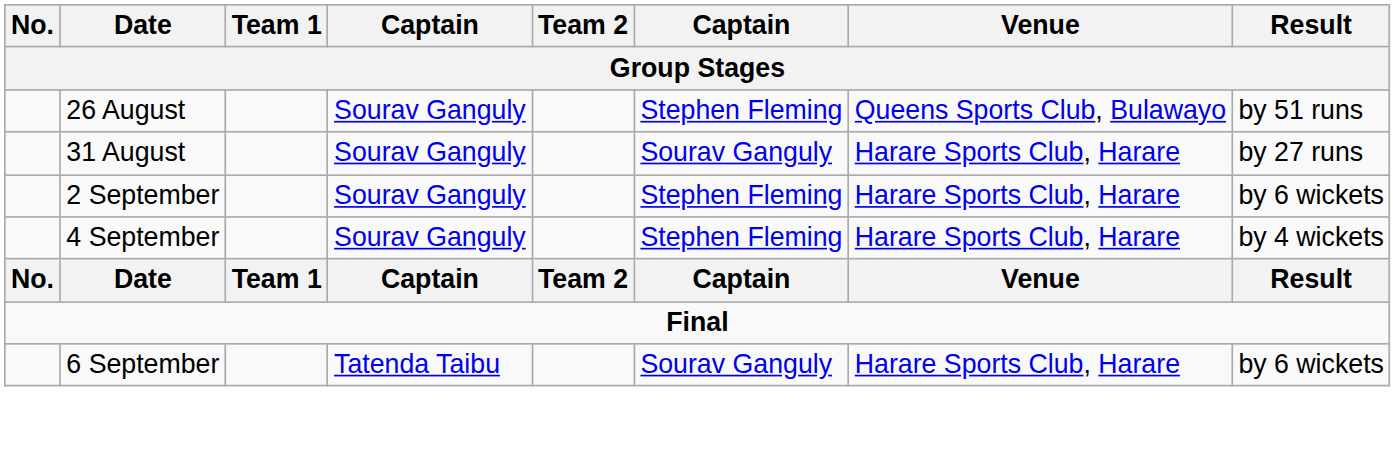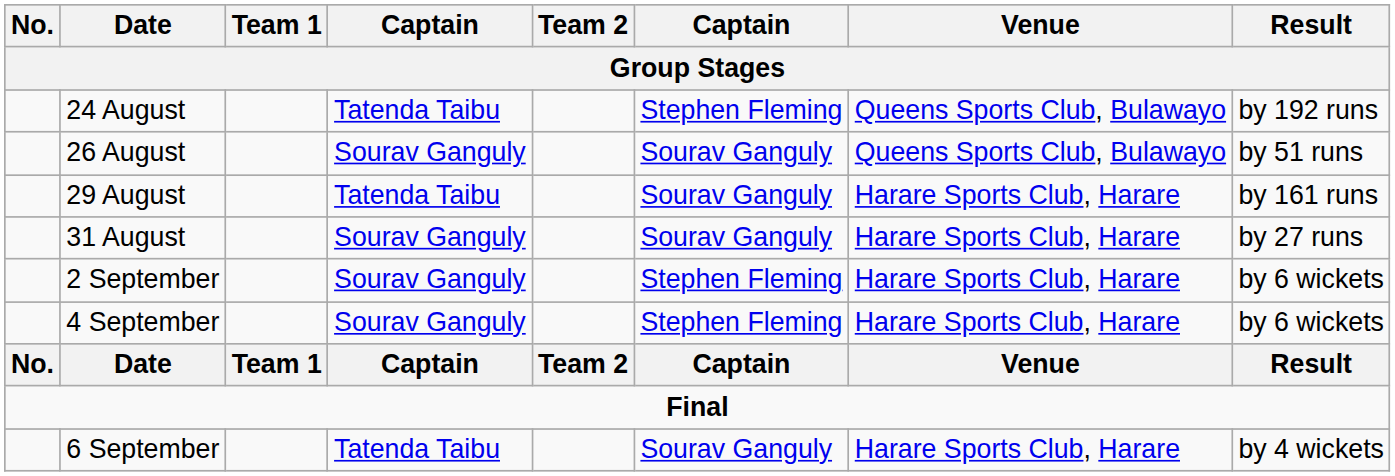 <table class="wikitable">
 <tr>
 <th>No.</th>
 <th>Date</th>
 <th>Team 1</th>
 <th>Captain</th>
 <th>Team 2</th>
 <th>Captain</th>
 <th>Venue</th>
 <th>Result</th>
 </tr>
 <tr>
 <th colspan="8">Group Stages</th>
 </tr>
 <tr>
 <td></td>
+<td>24 August</td>
+<td></td>
+<td><a href='#'>Tatenda Taibu</a></td>
+<td></td>
+<td><a href='#'>Stephen Fleming</a></td>
+<td><a href='#'>Queens Sports Club</a>, <a href='#'>Bulawayo</a></td>
+<td> by 192 runs</td>
+</tr>
+<tr>
+<td></td>
 <td>26 August</td>
 <td></td>
 <td><a href='#'>Sourav Ganguly</a></td>
 <td></td>
-<td><a href='#'>Stephen Fleming</a></td>
+<td><a href='#'>Sourav Ganguly</a></td>
 <td><a href='#'>Queens Sports Club</a>, <a href='#'>Bulawayo</a></td>
 <td> by 51 runs</td>
+</tr>
+<tr>
+<td></td>
+<td>29 August</td>
+<td></td>
+<td><a href='#'>Tatenda Taibu</a></td>
+<td></td>
+<td><a href='#'>Sourav Ganguly</a></td>
+<td><a href='#'>Harare Sports Club</a>, <a href='#'>Harare</a></td>
+<td> by 161 runs</td>
 </tr>
 <tr>
 <td></td>
 <td>31 August</td>
 <td></td>
 <td><a href='#'>Sourav Ganguly</a></td>
 <td></td>
 <td><a href='#'>Sourav Ganguly</a></td>
 <td><a href='#'>Harare Sports Club</a>, <a href='#'>Harare</a></td>
 <td> by 27 runs</td>
 </tr>
 <tr>
 <td></td>
 <td>2 September</td>
 <td></td>
 <td><a href='#'>Sourav Ganguly</a></td>
 <td></td>
 <td><a href='#'>Stephen Fleming</a></td>
 <td><a href='#'>Harare Sports Club</a>, <a href='#'>Harare</a></td>
 <td> by 6 wickets</td>
 </tr>
 <tr>
 <td></td>
 <td>4 September</td>
 <td></td>
 <td><a href='#'>Sourav Ganguly</a></td>
 <td></td>
 <td><a href='#'>Stephen Fleming</a></td>
 <td><a href='#'>Harare Sports Club</a>, <a href='#'>Harare</a></td>
-<td> by 4 wickets</td>
+<td> by 6 wickets</td>
 </tr>
 <tr>
 <th>No.</th>
 <th>Date</th>
 <th>Team 1</th>
 <th>Captain</th>
 <th>Team 2</th>
 <th>Captain</th>
 <th>Venue</th>
 <th>Result</th>
 </tr>
 <tr>
 <td style="text-align:center;" colspan="8"><strong>Final</strong></td>
 </tr>
 <tr>
 <td></td>
 <td>6 September</td>
 <td></td>
 <td><a href='#'>Tatenda Taibu</a></td>
 <td></td>
 <td><a href='#'>Sourav Ganguly</a></td>
 <td><a href='#'>Harare Sports Club</a>, <a href='#'>Harare</a></td>
-<td> by 6 wickets</td>
+<td> by 4 wickets</td>
 </tr>
 </table>
